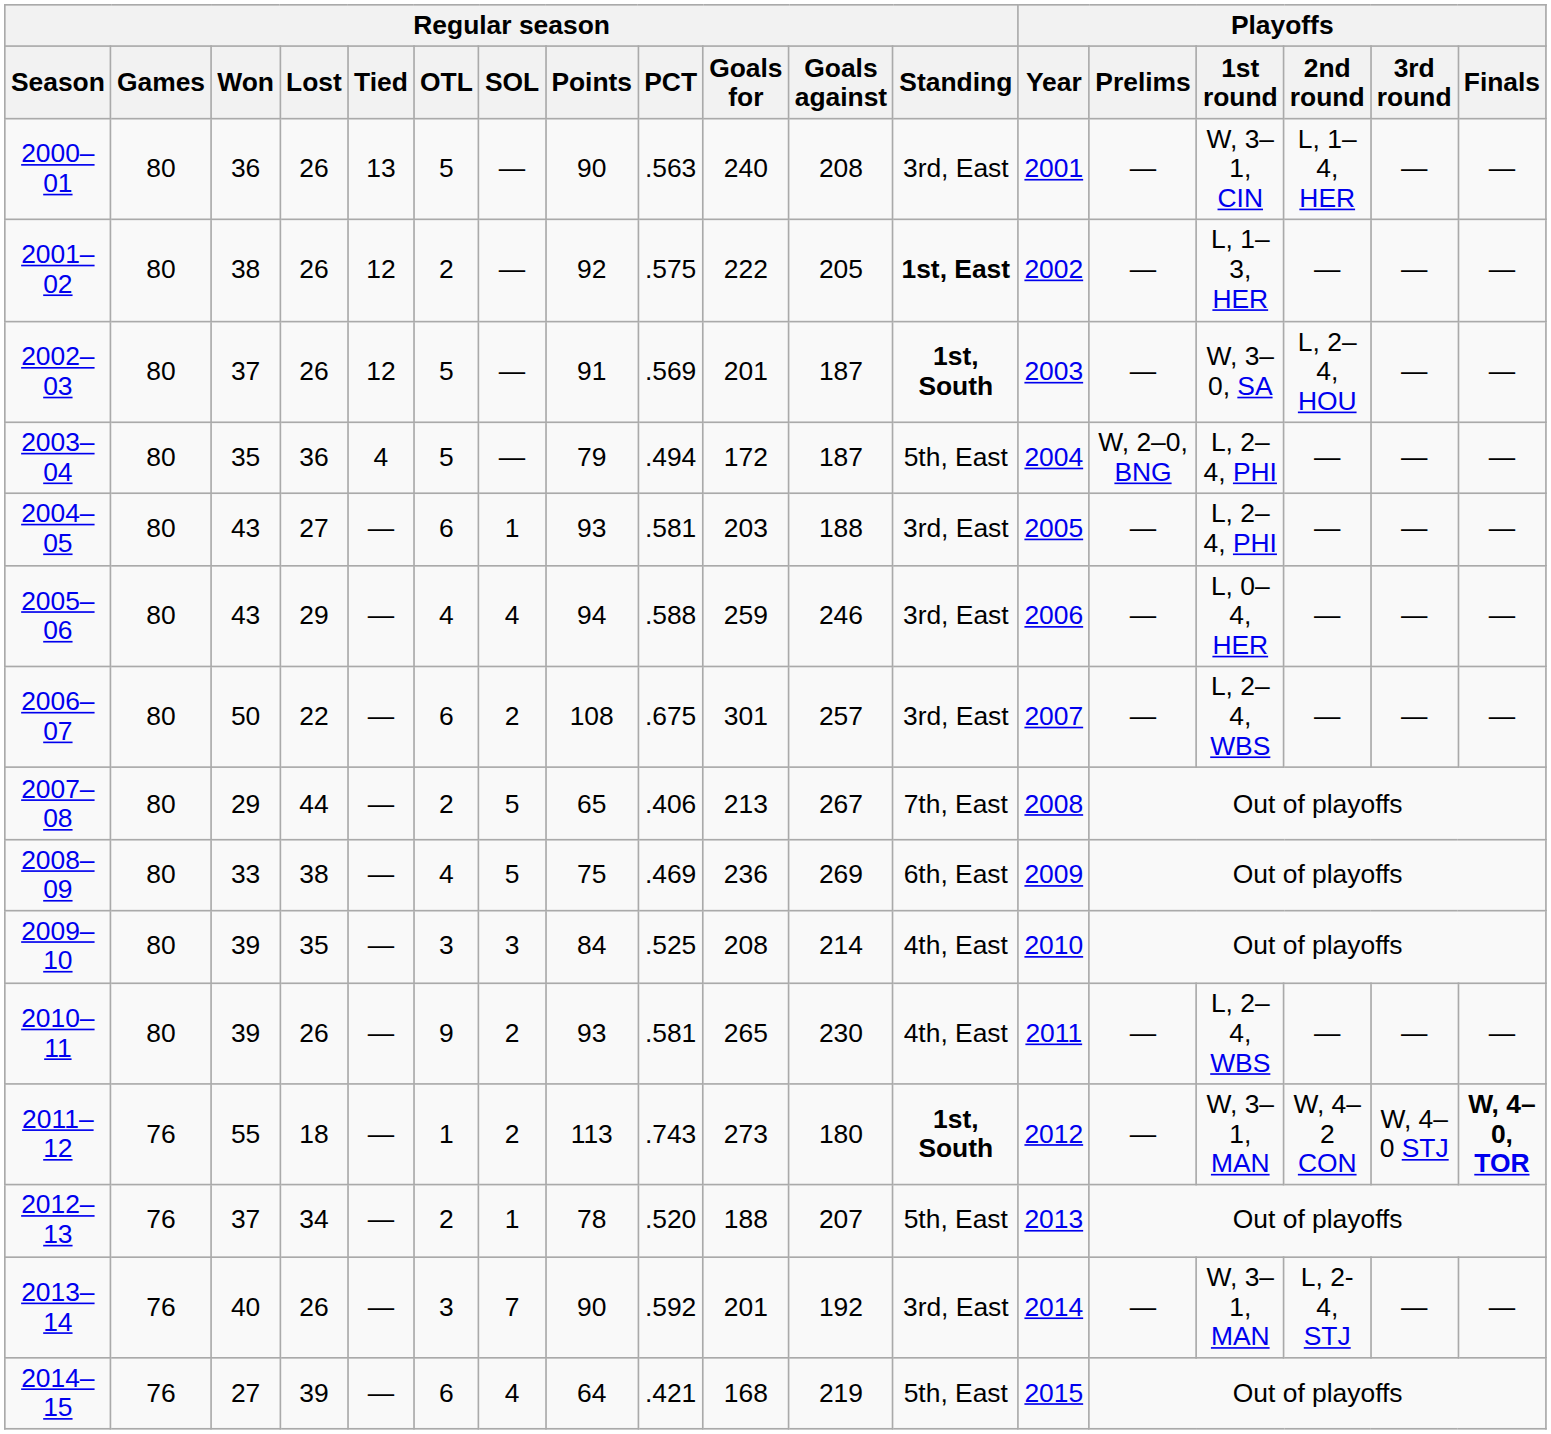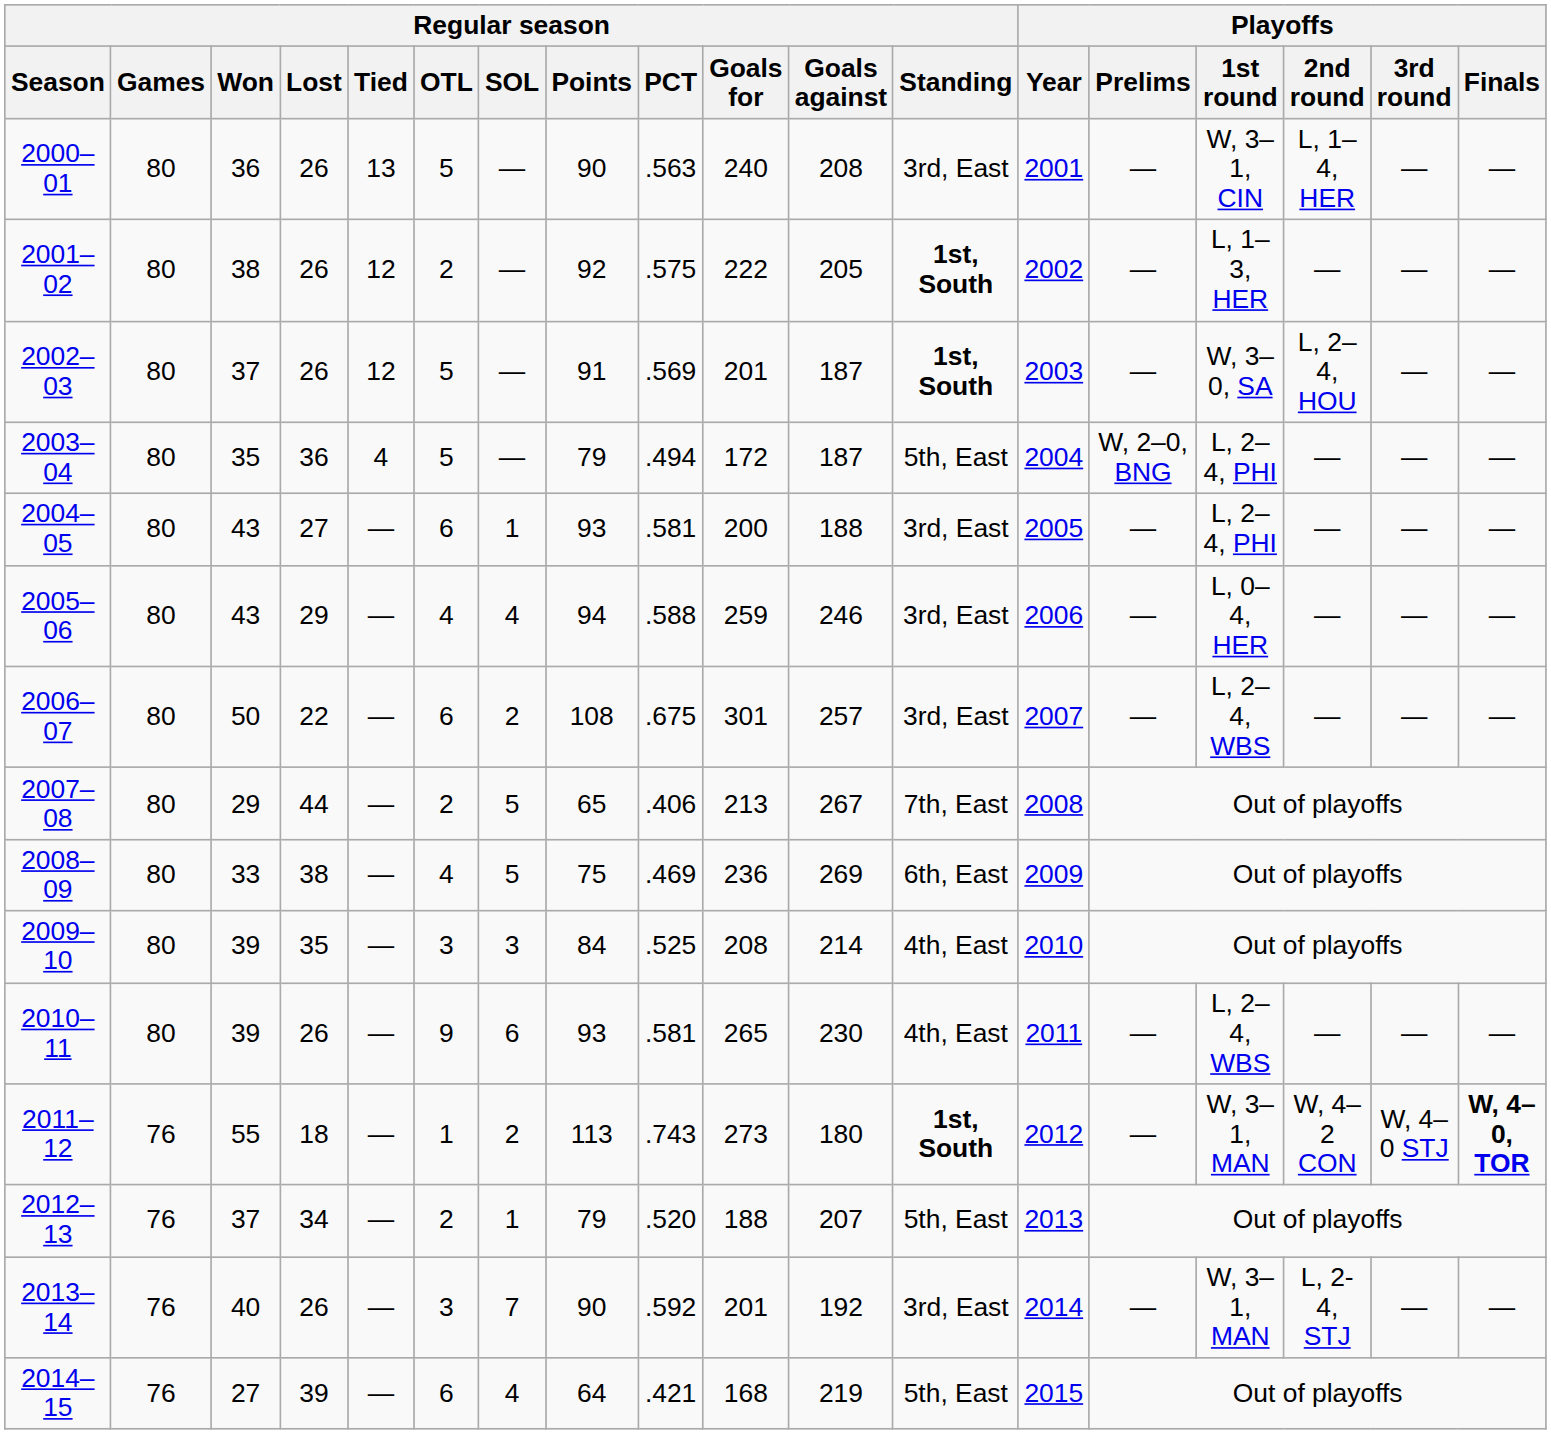 <table class="wikitable" style="width:100%; text-align:center; font-size:100%">
 <tr>
 <th colspan=12>Regular season</th>
 <th colspan=6>Playoffs</th>
 </tr>
 <tr>
 <th>Season</th>
 <th>Games</th>
 <th>Won</th>
 <th>Lost</th>
 <th>Tied</th>
 <th>OTL</th>
 <th>SOL</th>
 <th>Points</th>
 <th>PCT</th>
 <th>Goals<br>for</th>
 <th>Goals<br>against</th>
 <th>Standing</th>
 <th>Year</th>
 <th>Prelims</th>
 <th>1st<br>round</th>
 <th>2nd<br>round</th>
 <th>3rd<br>round</th>
 <th>Finals</th>
 </tr>
 <tr>
 <td><a href='#'>2000–01</a></td>
 <td>80</td>
 <td>36</td>
 <td>26</td>
 <td>13</td>
 <td>5</td>
 <td>—</td>
 <td>90</td>
 <td>.563</td>
 <td>240</td>
 <td>208</td>
 <td>3rd, East</td>
 <td><a href='#'>2001</a></td>
 <td>—</td>
 <td>W, 3–1, <a href='#'>CIN</a></td>
 <td>L, 1–4, <a href='#'>HER</a></td>
 <td>—</td>
 <td>—</td>
 </tr>
 <tr>
 <td><a href='#'>2001–02</a></td>
 <td>80</td>
 <td>38</td>
 <td>26</td>
 <td>12</td>
 <td>2</td>
 <td>—</td>
 <td>92</td>
 <td>.575</td>
 <td>222</td>
 <td>205</td>
-<td><strong>1st, East</strong></td>
+<td><strong>1st, South</strong></td>
 <td><a href='#'>2002</a></td>
 <td>—</td>
 <td>L, 1–3, <a href='#'>HER</a></td>
 <td>—</td>
 <td>—</td>
 <td>—</td>
 </tr>
 <tr>
 <td><a href='#'>2002–03</a></td>
 <td>80</td>
 <td>37</td>
 <td>26</td>
 <td>12</td>
 <td>5</td>
 <td>—</td>
 <td>91</td>
 <td>.569</td>
 <td>201</td>
 <td>187</td>
 <td><strong>1st, South</strong></td>
 <td><a href='#'>2003</a></td>
 <td>—</td>
 <td>W, 3–0, <a href='#'>SA</a></td>
 <td>L, 2–4, <a href='#'>HOU</a></td>
 <td>—</td>
 <td>—</td>
 </tr>
 <tr>
 <td><a href='#'>2003–04</a></td>
 <td>80</td>
 <td>35</td>
 <td>36</td>
 <td>4</td>
 <td>5</td>
 <td>—</td>
 <td>79</td>
 <td>.494</td>
 <td>172</td>
 <td>187</td>
 <td>5th, East</td>
 <td><a href='#'>2004</a></td>
 <td>W, 2–0, <a href='#'>BNG</a></td>
 <td>L, 2–4, <a href='#'>PHI</a></td>
 <td>—</td>
 <td>—</td>
 <td>—</td>
 </tr>
 <tr>
 <td><a href='#'>2004–05</a></td>
 <td>80</td>
 <td>43</td>
 <td>27</td>
 <td>—</td>
 <td>6</td>
 <td>1</td>
 <td>93</td>
 <td>.581</td>
-<td>203</td>
+<td>200</td>
 <td>188</td>
 <td>3rd, East</td>
 <td><a href='#'>2005</a></td>
 <td>—</td>
 <td>L, 2–4, <a href='#'>PHI</a></td>
 <td>—</td>
 <td>—</td>
 <td>—</td>
 </tr>
 <tr>
 <td><a href='#'>2005–06</a></td>
 <td>80</td>
 <td>43</td>
 <td>29</td>
 <td>—</td>
 <td>4</td>
 <td>4</td>
 <td>94</td>
 <td>.588</td>
 <td>259</td>
 <td>246</td>
 <td>3rd, East</td>
 <td><a href='#'>2006</a></td>
 <td>—</td>
 <td>L, 0–4, <a href='#'>HER</a></td>
 <td>—</td>
 <td>—</td>
 <td>—</td>
 </tr>
 <tr>
 <td><a href='#'>2006–07</a></td>
 <td>80</td>
 <td>50</td>
 <td>22</td>
 <td>—</td>
 <td>6</td>
 <td>2</td>
 <td>108</td>
 <td>.675</td>
 <td>301</td>
 <td>257</td>
 <td>3rd, East</td>
 <td><a href='#'>2007</a></td>
 <td>—</td>
 <td>L, 2–4, <a href='#'>WBS</a></td>
 <td>—</td>
 <td>—</td>
 <td>—</td>
 </tr>
 <tr>
 <td><a href='#'>2007–08</a></td>
 <td>80</td>
 <td>29</td>
 <td>44</td>
 <td>—</td>
 <td>2</td>
 <td>5</td>
 <td>65</td>
 <td>.406</td>
 <td>213</td>
 <td>267</td>
 <td>7th, East</td>
 <td><a href='#'>2008</a></td>
 <td colspan="5">Out of playoffs</td>
 </tr>
 <tr>
 <td><a href='#'>2008–09</a></td>
 <td>80</td>
 <td>33</td>
 <td>38</td>
 <td>—</td>
 <td>4</td>
 <td>5</td>
 <td>75</td>
 <td>.469</td>
 <td>236</td>
 <td>269</td>
 <td>6th, East</td>
 <td><a href='#'>2009</a></td>
 <td colspan="5">Out of playoffs</td>
 </tr>
 <tr>
 <td><a href='#'>2009–10</a></td>
 <td>80</td>
 <td>39</td>
 <td>35</td>
 <td>—</td>
 <td>3</td>
 <td>3</td>
 <td>84</td>
 <td>.525</td>
 <td>208</td>
 <td>214</td>
 <td>4th, East</td>
 <td><a href='#'>2010</a></td>
 <td colspan="5">Out of playoffs</td>
 </tr>
 <tr>
 <td><a href='#'>2010–11</a></td>
 <td>80</td>
 <td>39</td>
 <td>26</td>
 <td>—</td>
 <td>9</td>
-<td>2</td>
+<td>6</td>
 <td>93</td>
 <td>.581</td>
 <td>265</td>
 <td>230</td>
 <td>4th, East</td>
 <td><a href='#'>2011</a></td>
 <td>—</td>
 <td>L, 2–4, <a href='#'>WBS</a></td>
 <td>—</td>
 <td>—</td>
 <td>—</td>
 </tr>
 <tr>
 <td><a href='#'>2011–12</a></td>
 <td>76</td>
 <td>55</td>
 <td>18</td>
 <td>—</td>
 <td>1</td>
 <td>2</td>
 <td>113</td>
 <td>.743</td>
 <td>273</td>
 <td>180</td>
 <td><strong>1st, South</strong></td>
 <td><a href='#'>2012</a></td>
 <td>—</td>
 <td>W, 3–1, <a href='#'>MAN</a></td>
 <td>W, 4–2 <a href='#'>CON</a></td>
 <td>W, 4–0 <a href='#'>STJ</a></td>
 <td><strong>W, 4–0, <a href='#'>TOR</a></strong></td>
 </tr>
 <tr>
 <td><a href='#'>2012–13</a></td>
 <td>76</td>
 <td>37</td>
 <td>34</td>
 <td>—</td>
 <td>2</td>
 <td>1</td>
-<td>78</td>
+<td>79</td>
 <td>.520</td>
 <td>188</td>
 <td>207</td>
 <td>5th, East</td>
 <td><a href='#'>2013</a></td>
 <td colspan="5">Out of playoffs</td>
 </tr>
 <tr>
 <td><a href='#'>2013–14</a></td>
 <td>76</td>
 <td>40</td>
 <td>26</td>
 <td>—</td>
 <td>3</td>
 <td>7</td>
 <td>90</td>
 <td>.592</td>
 <td>201</td>
 <td>192</td>
 <td>3rd, East</td>
 <td><a href='#'>2014</a></td>
 <td>—</td>
 <td>W, 3–1, <a href='#'>MAN</a></td>
 <td>L, 2-4, <a href='#'>STJ</a></td>
 <td>—</td>
 <td>—</td>
 </tr>
 <tr>
 <td><a href='#'>2014–15</a></td>
 <td>76</td>
 <td>27</td>
 <td>39</td>
 <td>—</td>
 <td>6</td>
 <td>4</td>
 <td>64</td>
 <td>.421</td>
 <td>168</td>
 <td>219</td>
 <td>5th, East</td>
 <td><a href='#'>2015</a></td>
 <td colspan="5">Out of playoffs</td>
 </tr>
 </table>
